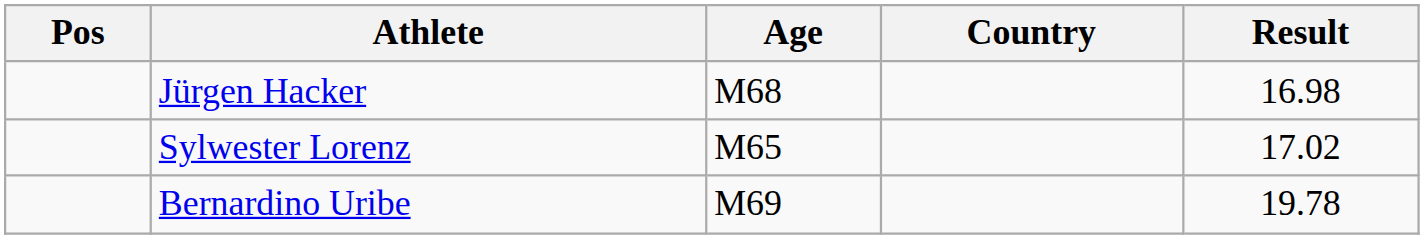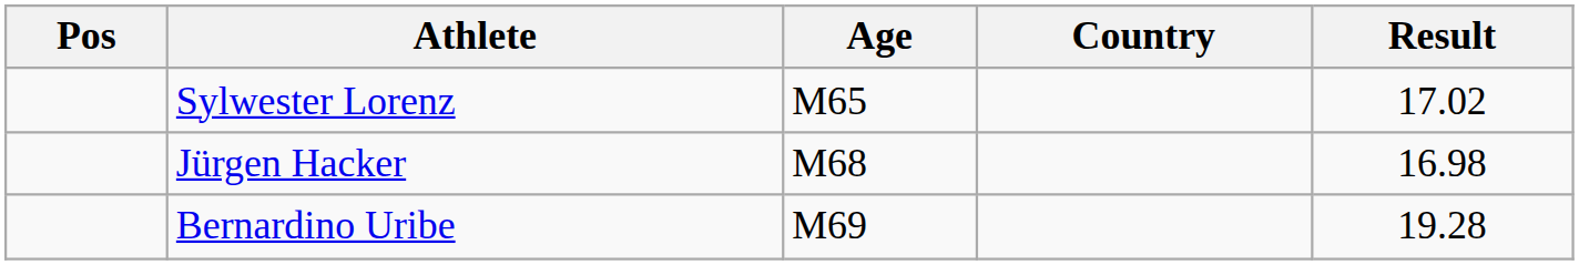 <table class="wikitable"  style="text-align:center; width:50%;">
 <tr>
 <th>Pos</th>
 <th>Athlete</th>
 <th>Age</th>
 <th>Country</th>
 <th>Result</th>
 </tr>
 <tr>
 <td align=center></td>
+<td align=left><a href='#'>Sylwester Lorenz</a></td>
+<td align=left>M65</td>
+<td align=left></td>
+<td>17.02</td>
+</tr>
+<tr>
+<td align=center></td>
 <td align=left><a href='#'>Jürgen Hacker</a></td>
 <td align=left>M68</td>
 <td align=left></td>
 <td>16.98</td>
 </tr>
 <tr>
 <td align=center></td>
-<td align=left><a href='#'>Sylwester Lorenz</a></td>
-<td align=left>M65</td>
-<td align=left></td>
-<td>17.02</td>
-</tr>
-<tr>
-<td align=center></td>
 <td align=left><a href='#'>Bernardino Uribe</a></td>
 <td align=left>M69</td>
 <td align=left></td>
-<td>19.78</td>
+<td>19.28</td>
 </tr>
 </table>
